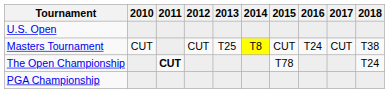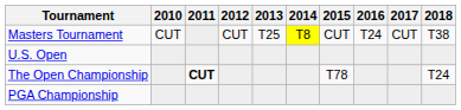 <table class="wikitable" style="font-size:95%;text-align:center;">
 <tr>
 <th>Tournament</th>
 <th>2010</th>
 <th>2011</th>
 <th>2012</th>
 <th>2013</th>
 <th>2014</th>
 <th>2015</th>
 <th>2016</th>
 <th>2017</th>
 <th>2018</th>
 </tr>
 <tr>
+<td align=left><a href='#'>Masters Tournament</a></td>
+<td>CUT</td>
+<td style="background:#eeeeee;"></td>
+<td>CUT</td>
+<td>T25</td>
+<td style="background:yellow;">T8</td>
+<td>CUT</td>
+<td>T24</td>
+<td>CUT</td>
+<td>T38</td>
+</tr>
+<tr>
 <td align=left><a href='#'>U.S. Open</a></td>
 <td style="background:#eeeeee;"></td>
 <td style="background:#eeeeee;"></td>
 <td style="background:#eeeeee;"></td>
 <td style="background:#eeeeee;"></td>
 <td style="background:#eeeeee;"></td>
 <td style="background:#eeeeee;"></td>
 <td style="background:#eeeeee;"></td>
 <td style="background:#eeeeee;"></td>
 <td style="background:#eeeeee;"></td>
-</tr>
-<tr>
-<td align=left><a href='#'>Masters Tournament</a></td>
-<td>CUT</td>
-<td style="background:#eeeeee;"></td>
-<td>CUT</td>
-<td>T25</td>
-<td style="background:yellow;">T8</td>
-<td>CUT</td>
-<td>T24</td>
-<td>CUT</td>
-<td>T38</td>
 </tr>
 <tr>
 <td align=left><a href='#'>The Open Championship</a></td>
 <td style="background:#eeeeee;"></td>
 <td><strong>CUT</strong></td>
 <td style="background:#eeeeee;"></td>
 <td style="background:#eeeeee;"></td>
 <td style="background:#eeeeee;"></td>
 <td>T78</td>
 <td style="background:#eeeeee;"></td>
 <td style="background:#eeeeee;"></td>
 <td>T24</td>
 </tr>
 <tr>
 <td align=left><a href='#'>PGA Championship</a></td>
 <td style="background:#eeeeee;"></td>
 <td style="background:#eeeeee;"></td>
 <td style="background:#eeeeee;"></td>
 <td style="background:#eeeeee;"></td>
 <td style="background:#eeeeee;"></td>
 <td style="background:#eeeeee;"></td>
 <td style="background:#eeeeee;"></td>
 <td style="background:#eeeeee;"></td>
 <td style="background:#eeeeee;"></td>
 </tr>
 </table>
